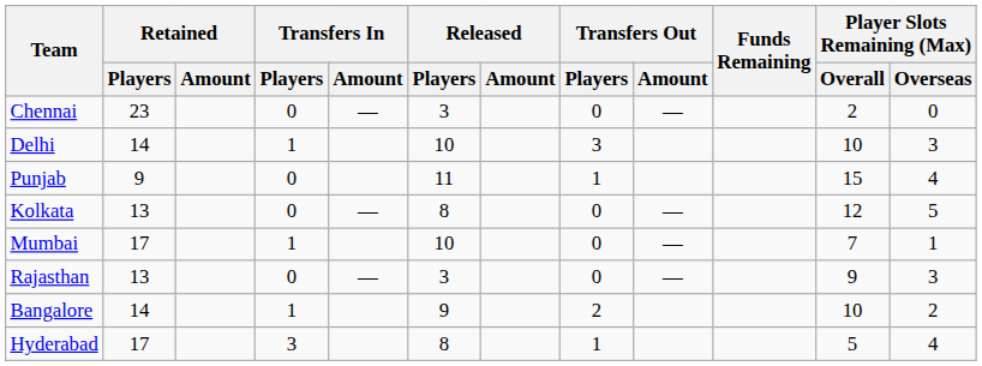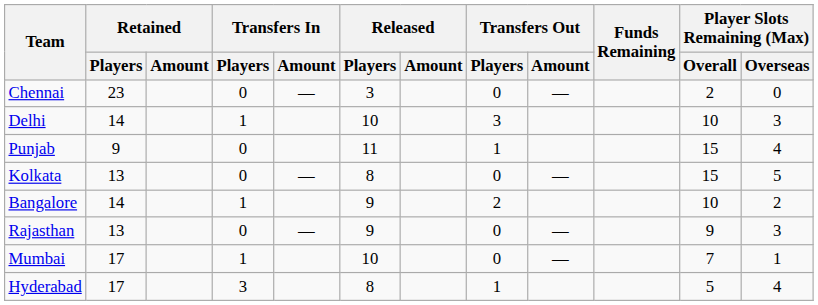 <table class=wikitable style="margin:0; font-size:90%; text-align:center">
 <tr>
 <th rowspan="2">Team</th>
 <th colspan="2">Retained</th>
 <th colspan="2">Transfers In</th>
 <th colspan="2">Released</th>
 <th colspan="2">Transfers Out</th>
 <th rowspan="2">Funds<br> Remaining</th>
 <th colspan="2">Player Slots<br> Remaining (Max)</th>
 </tr>
 <tr>
 <th>Players</th>
 <th>Amount</th>
 <th>Players</th>
 <th>Amount</th>
 <th>Players</th>
 <th>Amount</th>
 <th>Players</th>
 <th>Amount</th>
 <th>Overall</th>
 <th>Overseas</th>
 </tr>
 <tr>
 <td style="text-align:left"><a href='#'>Chennai</a></td>
 <td>23</td>
 <td></td>
 <td>0</td>
 <td>—</td>
 <td>3</td>
 <td></td>
 <td>0</td>
 <td>—</td>
 <td></td>
 <td>2</td>
 <td>0</td>
 </tr>
 <tr>
 <td style="text-align:left"><a href='#'>Delhi</a></td>
 <td>14</td>
 <td></td>
 <td>1</td>
 <td></td>
 <td>10</td>
 <td></td>
 <td>3</td>
 <td></td>
 <td></td>
 <td>10</td>
 <td>3</td>
 </tr>
 <tr>
 <td style="text-align:left"><a href='#'>Punjab</a></td>
 <td>9</td>
 <td></td>
 <td>0</td>
 <td></td>
 <td>11</td>
 <td></td>
 <td>1</td>
 <td></td>
 <td></td>
 <td>15</td>
 <td>4</td>
 </tr>
 <tr>
 <td style="text-align:left"><a href='#'>Kolkata</a></td>
 <td>13</td>
 <td></td>
 <td>0</td>
 <td>—</td>
 <td>8</td>
 <td></td>
 <td>0</td>
 <td>—</td>
 <td></td>
-<td>12</td>
+<td>15</td>
 <td>5</td>
+</tr>
+<tr>
+<td style="text-align:left"><a href='#'>Bangalore</a></td>
+<td>14</td>
+<td></td>
+<td>1</td>
+<td></td>
+<td>9</td>
+<td></td>
+<td>2</td>
+<td></td>
+<td></td>
+<td>10</td>
+<td>2</td>
+</tr>
+<tr>
+<td style="text-align:left"><a href='#'>Rajasthan</a></td>
+<td>13</td>
+<td></td>
+<td>0</td>
+<td>—</td>
+<td>9</td>
+<td></td>
+<td>0</td>
+<td>—</td>
+<td></td>
+<td>9</td>
+<td>3</td>
 </tr>
 <tr>
 <td style="text-align:left"><a href='#'>Mumbai</a></td>
 <td>17</td>
 <td></td>
 <td>1</td>
 <td></td>
 <td>10</td>
 <td></td>
 <td>0</td>
 <td>—</td>
 <td></td>
 <td>7</td>
 <td>1</td>
 </tr>
 <tr>
-<td style="text-align:left"><a href='#'>Rajasthan</a></td>
-<td>13</td>
-<td></td>
-<td>0</td>
-<td>—</td>
-<td>3</td>
-<td></td>
-<td>0</td>
-<td>—</td>
-<td></td>
-<td>9</td>
-<td>3</td>
-</tr>
-<tr>
-<td style="text-align:left"><a href='#'>Bangalore</a></td>
-<td>14</td>
-<td></td>
-<td>1</td>
-<td></td>
-<td>9</td>
-<td></td>
-<td>2</td>
-<td></td>
-<td></td>
-<td>10</td>
-<td>2</td>
-</tr>
-<tr>
 <td style="text-align:left"><a href='#'>Hyderabad</a></td>
 <td>17</td>
 <td></td>
 <td>3</td>
 <td></td>
 <td>8</td>
 <td></td>
 <td>1</td>
 <td></td>
 <td></td>
 <td>5</td>
 <td>4</td>
 </tr>
 </table>
